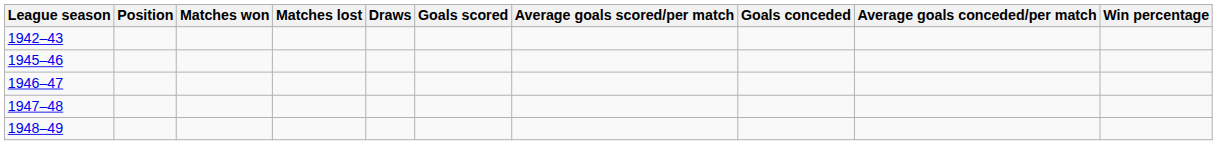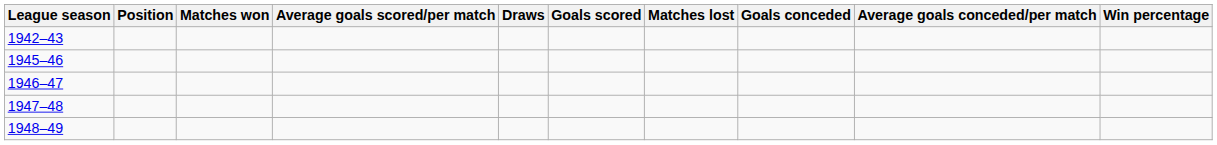 <table class="wikitable sortable">
 <tr ---->
 <th>League season</th>
 <th>Position</th>
 <th>Matches won</th>
-<th>Matches lost</th>
+<th>Average goals scored/per match</th>
 <th>Draws</th>
 <th>Goals scored</th>
-<th>Average goals scored/per match</th>
+<th>Matches lost</th>
 <th>Goals conceded</th>
 <th>Average goals conceded/per match</th>
 <th>Win percentage</th>
 </tr>
 <tr ---->
 <td><a href='#'>1942–43</a></td>
 <td></td>
 <td></td>
 <td></td>
 <td></td>
 <td></td>
 <td></td>
 <td></td>
 <td></td>
 <td></td>
 </tr>
 <tr>
 <td><a href='#'>1945–46</a></td>
 <td></td>
 <td></td>
 <td></td>
 <td></td>
 <td></td>
 <td></td>
 <td></td>
 <td></td>
 <td></td>
 </tr>
 <tr>
 <td><a href='#'>1946–47</a></td>
 <td></td>
 <td></td>
 <td></td>
 <td></td>
 <td></td>
 <td></td>
 <td></td>
 <td></td>
 <td></td>
 </tr>
 <tr>
 <td><a href='#'>1947–48</a></td>
 <td></td>
 <td></td>
 <td></td>
 <td></td>
 <td></td>
 <td></td>
 <td></td>
 <td></td>
 <td></td>
 </tr>
 <tr>
 <td><a href='#'>1948–49</a></td>
 <td></td>
 <td></td>
 <td></td>
 <td></td>
 <td></td>
 <td></td>
 <td></td>
 <td></td>
 <td></td>
 </tr>
 </table>
